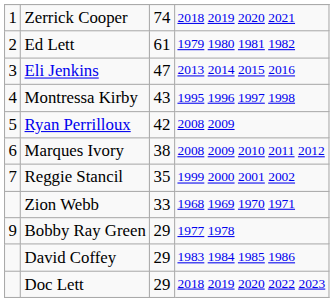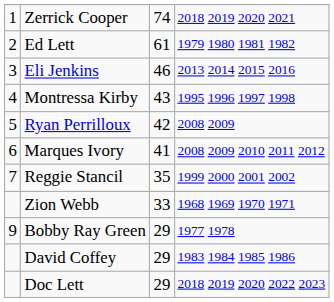 <table class="wikitable">
 <tr>
 </tr>
 <tr>
 <td>1</td>
 <td>Zerrick Cooper</td>
 <td>74</td>
 <td style="font-size:80%;"><a href='#'>2018</a> <a href='#'>2019</a> <a href='#'>2020</a> <a href='#'>2021</a></td>
 </tr>
 <tr>
 <td>2</td>
 <td>Ed Lett</td>
 <td>61</td>
 <td style="font-size:80%;"><a href='#'>1979</a> <a href='#'>1980</a> <a href='#'>1981</a> <a href='#'>1982</a></td>
 </tr>
 <tr>
 <td>3</td>
 <td><a href='#'>Eli Jenkins</a></td>
-<td>47</td>
+<td>46</td>
 <td style="font-size:80%;"><a href='#'>2013</a> <a href='#'>2014</a> <a href='#'>2015</a> <a href='#'>2016</a></td>
 </tr>
 <tr>
 <td>4</td>
 <td>Montressa Kirby</td>
 <td>43</td>
 <td style="font-size:80%;"><a href='#'>1995</a> <a href='#'>1996</a> <a href='#'>1997</a> <a href='#'>1998</a></td>
 </tr>
 <tr>
 <td>5</td>
 <td><a href='#'>Ryan Perrilloux</a></td>
 <td>42</td>
 <td style="font-size:80%;"><a href='#'>2008</a> <a href='#'>2009</a></td>
 </tr>
 <tr>
 <td>6</td>
 <td>Marques Ivory</td>
-<td>38</td>
+<td>41</td>
 <td style="font-size:80%;"><a href='#'>2008</a> <a href='#'>2009</a> <a href='#'>2010</a> <a href='#'>2011</a> <a href='#'>2012</a></td>
 </tr>
 <tr>
 <td>7</td>
 <td>Reggie Stancil</td>
 <td>35</td>
 <td style="font-size:80%;"><a href='#'>1999</a> <a href='#'>2000</a> <a href='#'>2001</a> <a href='#'>2002</a></td>
 </tr>
 <tr>
 <td></td>
 <td>Zion Webb</td>
 <td>33</td>
 <td style="font-size:80%;"><a href='#'>1968</a> <a href='#'>1969</a> <a href='#'>1970</a> <a href='#'>1971</a></td>
 </tr>
 <tr>
 <td>9</td>
 <td>Bobby Ray Green</td>
 <td>29</td>
 <td style="font-size:80%;"><a href='#'>1977</a> <a href='#'>1978</a></td>
 </tr>
 <tr>
 <td></td>
 <td>David Coffey</td>
 <td>29</td>
 <td style="font-size:80%;"><a href='#'>1983</a> <a href='#'>1984</a> <a href='#'>1985</a> <a href='#'>1986</a></td>
 </tr>
 <tr>
 <td></td>
 <td>Doc Lett</td>
 <td>29</td>
 <td style="font-size:80%;"><a href='#'>2018</a> <a href='#'>2019</a> <a href='#'>2020</a> <a href='#'>2022</a> <a href='#'>2023</a></td>
 </tr>
 </table>
